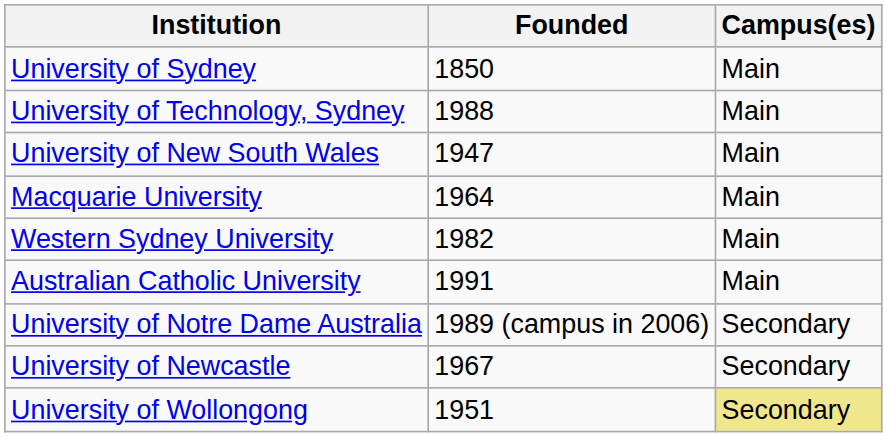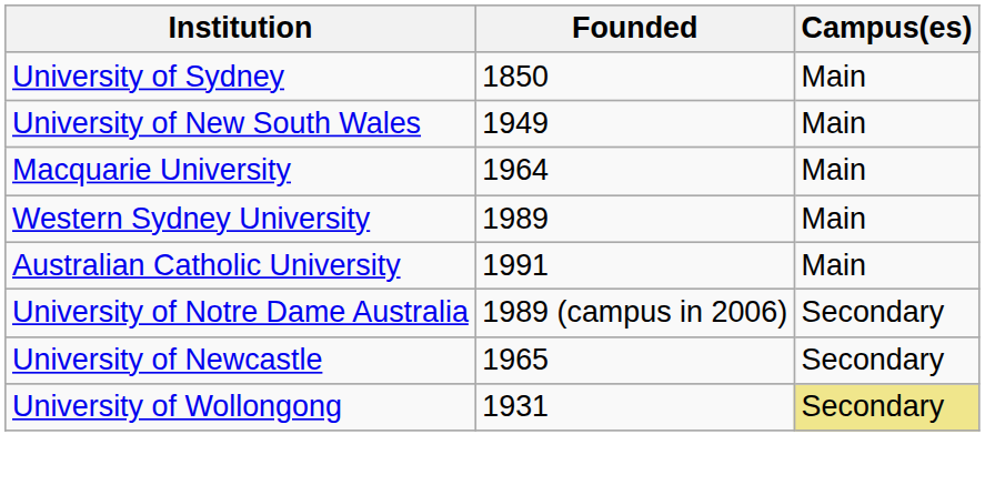 <table class="wikitable">
 <tr>
 <th>Institution</th>
 <th>Founded</th>
 <th>Campus(es)</th>
 </tr>
 <tr>
 <td><a href='#'>University of Sydney</a></td>
 <td>1850</td>
 <td>Main</td>
 </tr>
 <tr>
-<td><a href='#'>University of Technology, Sydney</a></td>
-<td>1988</td>
-<td>Main</td>
-</tr>
-<tr>
 <td><a href='#'>University of New South Wales</a></td>
-<td>1947</td>
+<td>1949</td>
 <td>Main</td>
 </tr>
 <tr>
 <td><a href='#'>Macquarie University</a></td>
 <td>1964</td>
 <td>Main</td>
 </tr>
 <tr>
 <td><a href='#'>Western Sydney University</a></td>
-<td>1982</td>
+<td>1989</td>
 <td>Main</td>
 </tr>
 <tr>
 <td><a href='#'>Australian Catholic University</a></td>
 <td>1991</td>
 <td>Main</td>
 </tr>
 <tr>
 <td><a href='#'>University of Notre Dame Australia</a></td>
 <td>1989 (campus in 2006)</td>
 <td>Secondary</td>
 </tr>
 <tr>
 <td><a href='#'>University of Newcastle</a></td>
-<td>1967</td>
+<td>1965</td>
 <td>Secondary</td>
 </tr>
 <tr>
 <td><a href='#'>University of Wollongong</a></td>
-<td>1951</td>
+<td>1931</td>
 <td style="background: khaki;">Secondary</td>
 </tr>
 </table>
